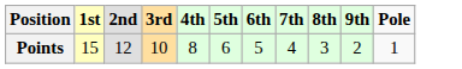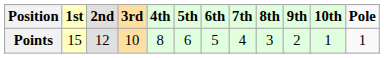 <table class="wikitable" style="font-size: 85%;">
 <tr>
 <th>Position</th>
 <td align="center" style="background-color:#ffffbf"><strong>1st</strong></td>
 <td align="center" style="background-color:#dfdfdf"><strong>2nd</strong></td>
 <td align="center" style="background-color:#ffdf9f"><strong>3rd</strong></td>
 <td align="center" style="background-color:#dfffdf"><strong>4th</strong></td>
 <td align="center" style="background-color:#dfffdf"><strong>5th</strong></td>
 <td align="center" style="background-color:#dfffdf"><strong>6th</strong></td>
 <td align="center" style="background-color:#dfffdf"><strong>7th</strong></td>
 <td align="center" style="background-color:#dfffdf"><strong>8th</strong></td>
 <td align="center" style="background-color:#dfffdf"><strong>9th</strong></td>
+<td align="center" style="background-color:#dfffdf"><strong>10th</strong></td>
 <td align="center"><strong>Pole</strong></td>
 </tr>
 <tr>
 <th>Points</th>
 <td align="center" style="background:#ffffbf">15</td>
 <td align="center" style="background:#dfdfdf">12</td>
 <td align="center" style="background:#ffdf9f">10</td>
 <td align="center" style="background:#dfffdf">8</td>
 <td align="center" style="background:#dfffdf">6</td>
 <td align="center" style="background:#dfffdf">5</td>
 <td align="center" style="background:#dfffdf">4</td>
 <td align="center" style="background:#dfffdf">3</td>
 <td align="center" style="background:#dfffdf">2</td>
+<td align="center" style="background:#dfffdf">1</td>
 <td align="center">1</td>
 </tr>
 </table>
